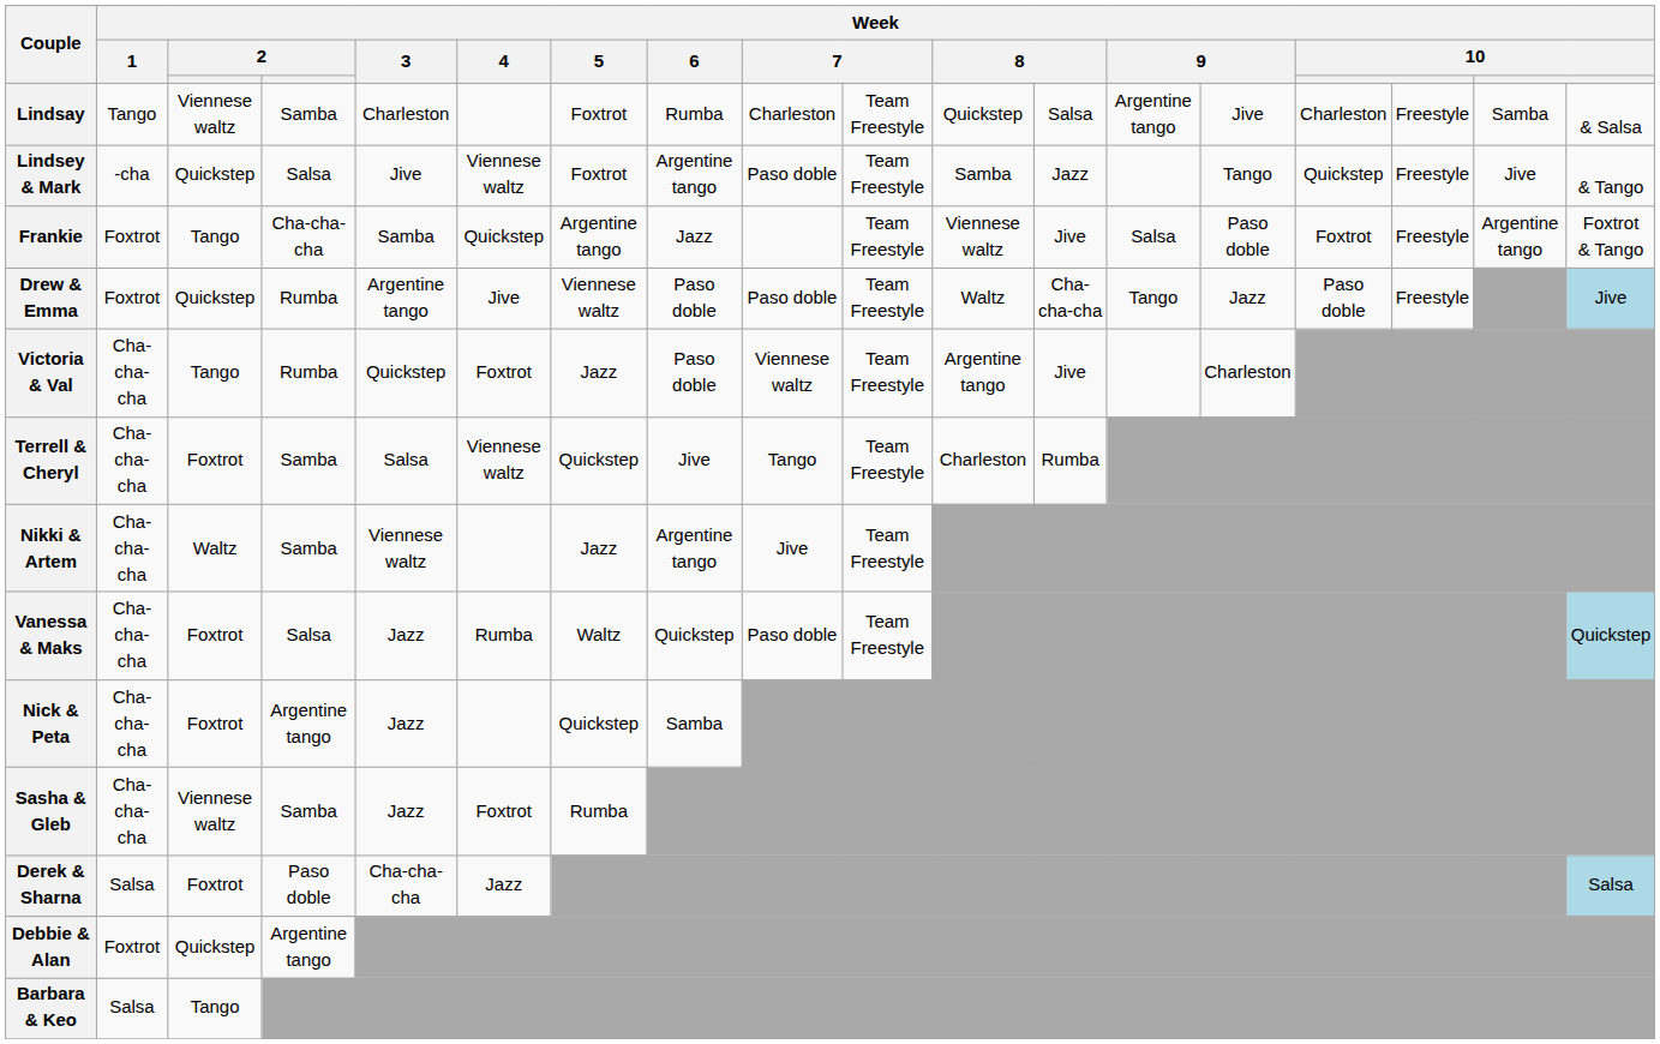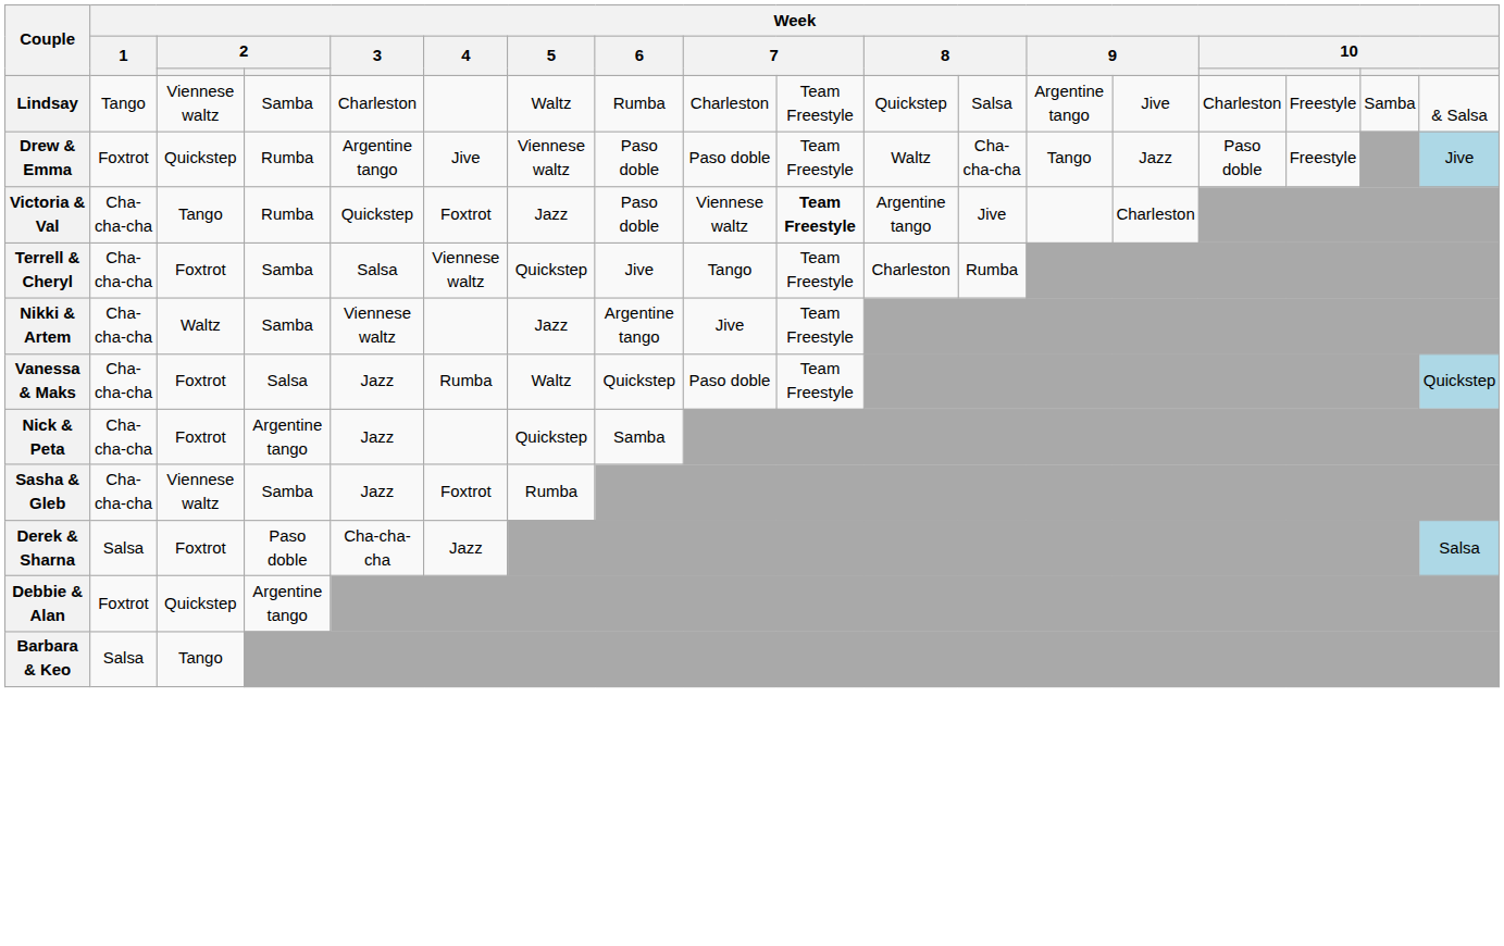 <table class="wikitable unsortable" style="text-align:center; font-size:85%; line-height:20px">
 <tr>
 <th rowspan="3" scope="col">Couple</th>
 <th colspan="17">Week</th>
 </tr>
 <tr>
 <th rowspan="2" scope="col">1</th>
 <th colspan="2" scope="col">2</th>
 <th rowspan="2" scope="col">3</th>
 <th rowspan="2" scope="col">4</th>
 <th rowspan="2" scope="col">5</th>
 <th rowspan="2" scope="col">6</th>
 <th colspan="2" rowspan="2" scope="col">7</th>
 <th colspan="2" rowspan="2" scope="col">8</th>
 <th colspan="2" rowspan="2" scope="col">9</th>
 <th colspan="4" scope="col">10</th>
 </tr>
 <tr>
 <th></th>
 <th></th>
 <th colspan="2"></th>
 <th colspan="2"></th>
 </tr>
 <tr>
 <th scope="row"> Lindsay</th>
 <td>Tango</td>
 <td>Viennese waltz</td>
 <td>Samba</td>
 <td>Charleston</td>
 <td></td>
-<td>Foxtrot</td>
+<td>Waltz</td>
 <td>Rumba</td>
 <td>Charleston</td>
 <td>Team Freestyle</td>
 <td>Quickstep</td>
 <td>Salsa</td>
 <td>Argentine tango</td>
 <td>Jive</td>
 <td>Charleston</td>
 <td>Freestyle</td>
 <td>Samba</td>
 <td><br>& Salsa</td>
-</tr>
-<tr>
-<th scope="row">Lindsey & Mark</th>
-<td>-cha</td>
-<td>Quickstep</td>
-<td>Salsa</td>
-<td>Jive</td>
-<td>Viennese waltz</td>
-<td>Foxtrot</td>
-<td>Argentine tango</td>
-<td>Paso doble</td>
-<td>Team Freestyle</td>
-<td>Samba</td>
-<td>Jazz</td>
-<td></td>
-<td>Tango</td>
-<td>Quickstep</td>
-<td>Freestyle</td>
-<td>Jive</td>
-<td><br>& Tango</td>
-</tr>
-<tr>
-<th scope="row">Frankie </th>
-<td>Foxtrot</td>
-<td>Tango</td>
-<td>Cha-cha-cha</td>
-<td>Samba</td>
-<td>Quickstep</td>
-<td>Argentine tango</td>
-<td>Jazz</td>
-<td></td>
-<td>Team Freestyle</td>
-<td>Viennese waltz</td>
-<td>Jive</td>
-<td>Salsa</td>
-<td>Paso doble</td>
-<td>Foxtrot</td>
-<td>Freestyle</td>
-<td>Argentine tango</td>
-<td>Foxtrot<br>& Tango</td>
 </tr>
 <tr>
 <th scope="row">Drew & Emma</th>
 <td>Foxtrot</td>
 <td>Quickstep</td>
 <td>Rumba</td>
 <td>Argentine tango</td>
 <td>Jive</td>
 <td>Viennese waltz</td>
 <td>Paso doble</td>
 <td>Paso doble</td>
 <td>Team Freestyle</td>
 <td>Waltz</td>
 <td>Cha-cha-cha</td>
 <td>Tango</td>
 <td>Jazz</td>
 <td>Paso doble</td>
 <td>Freestyle</td>
 <td colspan="1" style="background:darkgrey"></td>
 <td style="background:lightblue">Jive</td>
 </tr>
 <tr>
 <th scope="row">Victoria & Val</th>
 <td>Cha-cha-cha</td>
 <td>Tango</td>
 <td>Rumba</td>
 <td>Quickstep</td>
 <td>Foxtrot</td>
 <td>Jazz</td>
 <td>Paso doble</td>
 <td>Viennese waltz</td>
-<td>Team Freestyle</td>
+<td><strong>Team Freestyle</strong></td>
 <td>Argentine tango</td>
 <td>Jive</td>
 <td></td>
 <td>Charleston</td>
 <td colspan="4" style="background:darkgrey"></td>
 </tr>
 <tr>
 <th scope="row">Terrell & Cheryl</th>
 <td>Cha-cha-cha</td>
 <td>Foxtrot</td>
 <td>Samba</td>
 <td>Salsa</td>
 <td>Viennese waltz</td>
 <td>Quickstep</td>
 <td>Jive</td>
 <td>Tango</td>
 <td>Team Freestyle</td>
 <td>Charleston</td>
 <td>Rumba</td>
 <td colspan="6" style="background:darkgrey"></td>
 </tr>
 <tr>
 <th scope="row">Nikki & Artem</th>
 <td>Cha-cha-cha</td>
 <td>Waltz</td>
 <td>Samba</td>
 <td>Viennese waltz</td>
 <td></td>
 <td>Jazz</td>
 <td>Argentine tango</td>
 <td>Jive</td>
 <td>Team Freestyle</td>
 <td colspan="8" style="background:darkgrey"></td>
 </tr>
 <tr>
 <th scope="row">Vanessa & Maks</th>
 <td>Cha-cha-cha</td>
 <td>Foxtrot</td>
 <td>Salsa</td>
 <td>Jazz</td>
 <td>Rumba</td>
 <td>Waltz</td>
 <td>Quickstep</td>
 <td>Paso doble</td>
 <td>Team Freestyle</td>
 <td colspan="7" style="background:darkgrey"></td>
 <td style="background:lightblue">Quickstep</td>
 </tr>
 <tr>
 <th scope="row">Nick & Peta</th>
 <td>Cha-cha-cha</td>
 <td>Foxtrot</td>
 <td>Argentine tango</td>
 <td>Jazz</td>
 <td></td>
 <td>Quickstep</td>
 <td>Samba</td>
 <td colspan="10" style="background:darkgrey"></td>
 </tr>
 <tr>
 <th scope="row">Sasha & Gleb</th>
 <td>Cha-cha-cha</td>
 <td>Viennese waltz</td>
 <td>Samba</td>
 <td>Jazz</td>
 <td>Foxtrot</td>
 <td>Rumba</td>
 <td colspan="11" style="background:darkgrey"></td>
 </tr>
 <tr>
 <th scope="row">Derek & Sharna</th>
 <td>Salsa</td>
 <td>Foxtrot</td>
 <td>Paso doble</td>
 <td>Cha-cha-cha</td>
 <td>Jazz</td>
 <td colspan="11" style="background:darkgrey"></td>
 <td style="background:lightblue">Salsa</td>
 </tr>
 <tr>
 <th scope="row">Debbie & Alan</th>
 <td>Foxtrot</td>
 <td>Quickstep</td>
 <td>Argentine tango</td>
 <td colspan="14" style="background:darkgrey"></td>
 </tr>
 <tr>
 <th scope="row">Barbara & Keo</th>
 <td>Salsa</td>
 <td>Tango</td>
 <td colspan="15" style="background:darkgrey"></td>
 </tr>
 </table>
